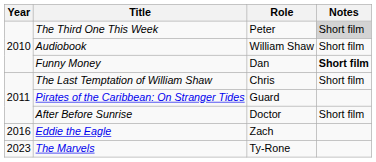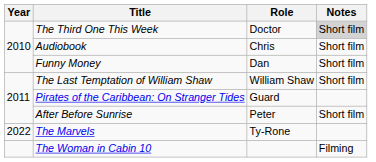 <table class="wikitable sortable">
 <tr>
 <th>Year</th>
 <th>Title</th>
 <th>Role</th>
 <th class="unsortable">Notes</th>
 </tr>
 <tr>
 <td rowspan="3">2010</td>
 <td><em>The Third One This Week</em></td>
-<td>Peter</td>
+<td>Doctor</td>
 <td style="background: lightgrey;">Short film</td>
 </tr>
 <tr>
 <td><em>Audiobook</em></td>
-<td>William Shaw</td>
+<td>Chris</td>
 <td>Short film</td>
 </tr>
 <tr>
 <td><em>Funny Money</em></td>
 <td>Dan</td>
-<td><strong>Short film</strong></td>
+<td>Short film</td>
 </tr>
 <tr>
 <td rowspan="3">2011</td>
 <td><em>The Last Temptation of William Shaw</em></td>
-<td>Chris</td>
+<td>William Shaw</td>
 <td>Short film</td>
 </tr>
 <tr>
 <td><em><a href='#'>Pirates of the Caribbean: On Stranger Tides</a></em></td>
 <td>Guard</td>
 <td></td>
 </tr>
 <tr>
 <td><em>After Before Sunrise</em></td>
-<td>Doctor</td>
+<td>Peter</td>
 <td>Short film</td>
 </tr>
 <tr>
-<td>2016</td>
-<td><em><a href='#'>Eddie the Eagle</a></em></td>
-<td>Zach</td>
-<td></td>
-</tr>
-<tr>
-<td>2023</td>
+<td>2022</td>
 <td><em><a href='#'>The Marvels</a></em></td>
 <td>Ty-Rone</td>
 <td></td>
 </tr>
+<tr>
+<td></td>
+<td><em><a href='#'>The Woman in Cabin 10</a></em></td>
+<td></td>
+<td>Filming</td>
+</tr>
 </table>
